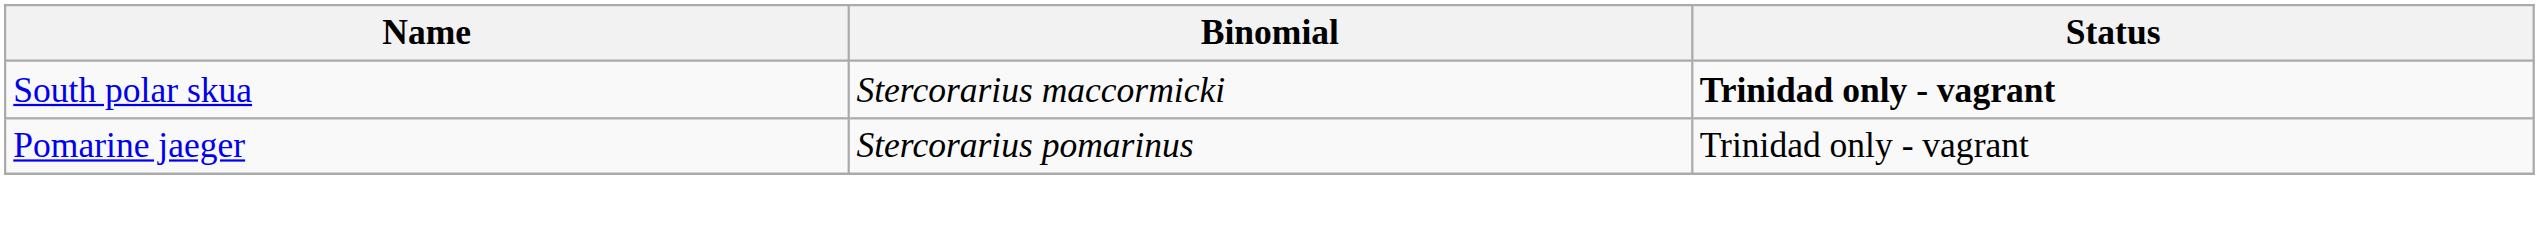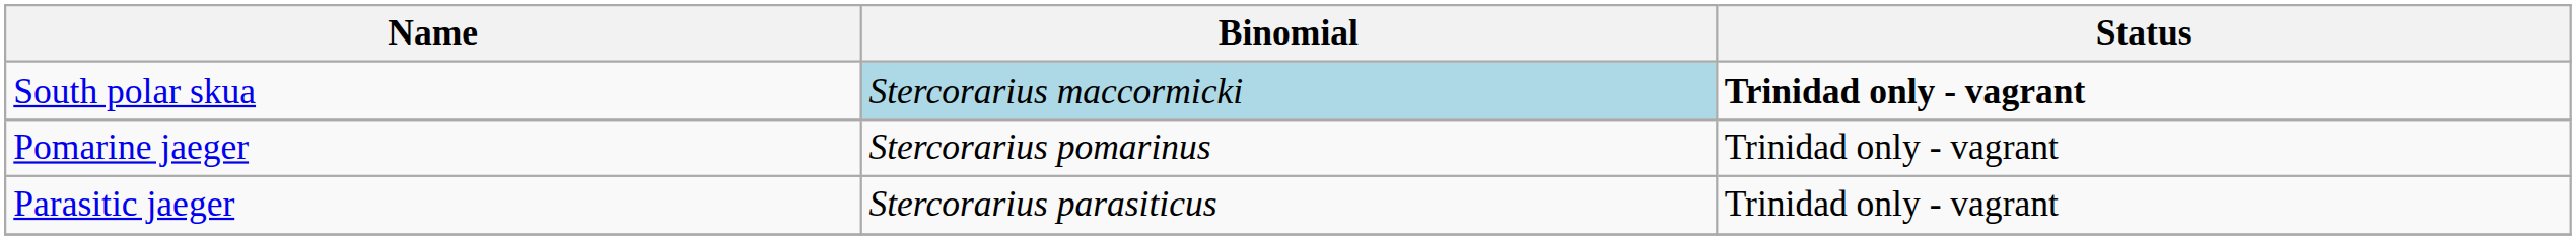 <table width=72% class="wikitable">
 <tr>
 <th width=24%>Name</th>
 <th width=24%>Binomial</th>
 <th width=24%>Status</th>
 </tr>
 <tr>
 <td><a href='#'>South polar skua</a></td>
-<td><em>Stercorarius maccormicki</em></td>
+<td style="background: lightblue;"><em>Stercorarius maccormicki</em></td>
 <td><strong>Trinidad only - vagrant</strong></td>
 </tr>
 <tr>
 <td><a href='#'>Pomarine jaeger</a></td>
 <td><em>Stercorarius pomarinus</em></td>
 <td>Trinidad only - vagrant</td>
 </tr>
 <tr>
+<td><a href='#'>Parasitic jaeger</a></td>
+<td><em>Stercorarius parasiticus</em></td>
+<td>Trinidad only - vagrant</td>
+</tr>
+<tr>
 </tr>
 </table>
